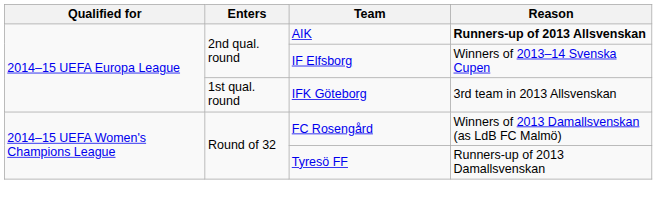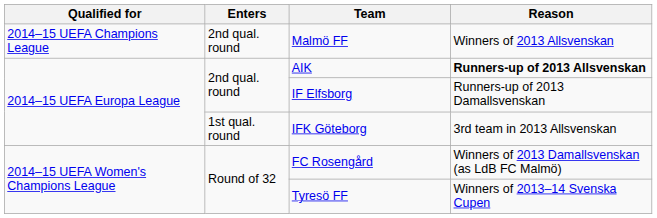 <table class="wikitable" style="text-align: left;">
 <tr>
 <th style="width: 250px;">Qualified for</th>
 <th style="width: 100px;">Enters</th>
 <th style="width: 200px;">Team</th>
 <th style="width: 250px;">Reason</th>
+</tr>
+<tr>
+<td><a href='#'>2014–15 UEFA Champions League</a></td>
+<td>2nd qual. round</td>
+<td><a href='#'>Malmö FF</a></td>
+<td>Winners of <a href='#'>2013 Allsvenskan</a></td>
 </tr>
 <tr>
 <td rowspan="3"><a href='#'>2014–15 UEFA Europa League</a></td>
 <td rowspan="2">2nd qual. round</td>
 <td><a href='#'>AIK</a></td>
 <td><strong>Runners-up of 2013 Allsvenskan</strong></td>
 </tr>
 <tr>
 <td><a href='#'>IF Elfsborg</a></td>
-<td>Winners of <a href='#'>2013–14 Svenska Cupen</a></td>
+<td>Runners-up of 2013 Damallsvenskan</td>
 </tr>
 <tr>
 <td>1st qual. round</td>
 <td><a href='#'>IFK Göteborg</a></td>
 <td>3rd team in 2013 Allsvenskan</td>
 </tr>
 <tr>
 <td rowspan=2><a href='#'>2014–15 UEFA Women's Champions League</a></td>
 <td rowspan=2>Round of 32</td>
 <td><a href='#'>FC Rosengård</a></td>
 <td>Winners of <a href='#'>2013 Damallsvenskan</a> (as LdB FC Malmö)</td>
 </tr>
 <tr>
 <td><a href='#'>Tyresö FF</a></td>
-<td>Runners-up of 2013 Damallsvenskan</td>
+<td>Winners of <a href='#'>2013–14 Svenska Cupen</a></td>
 </tr>
 </table>
